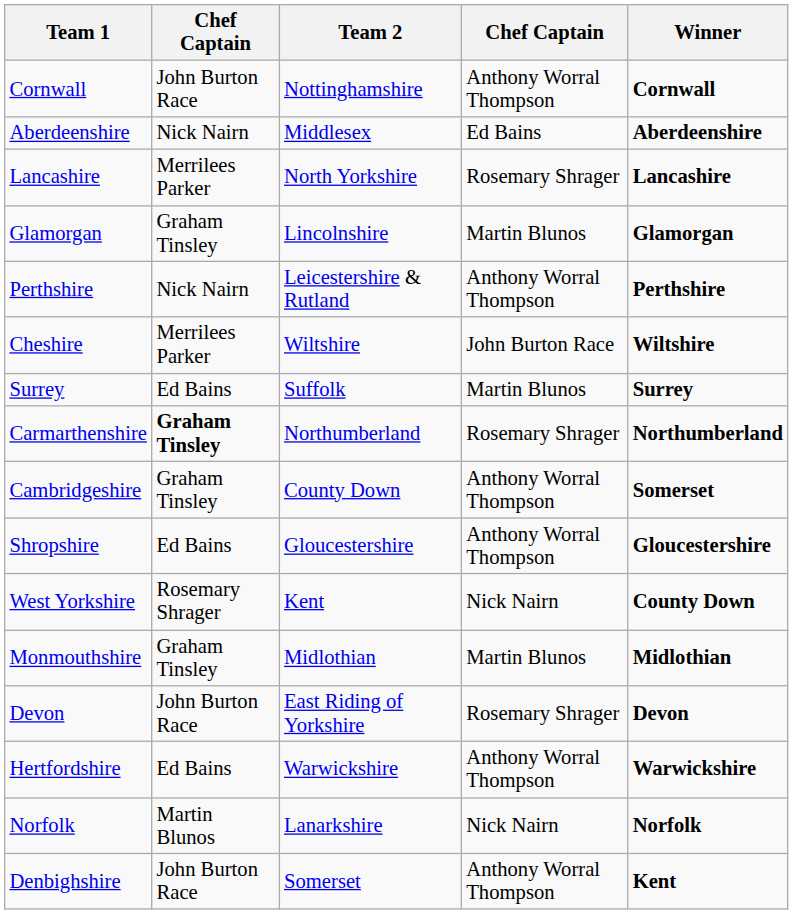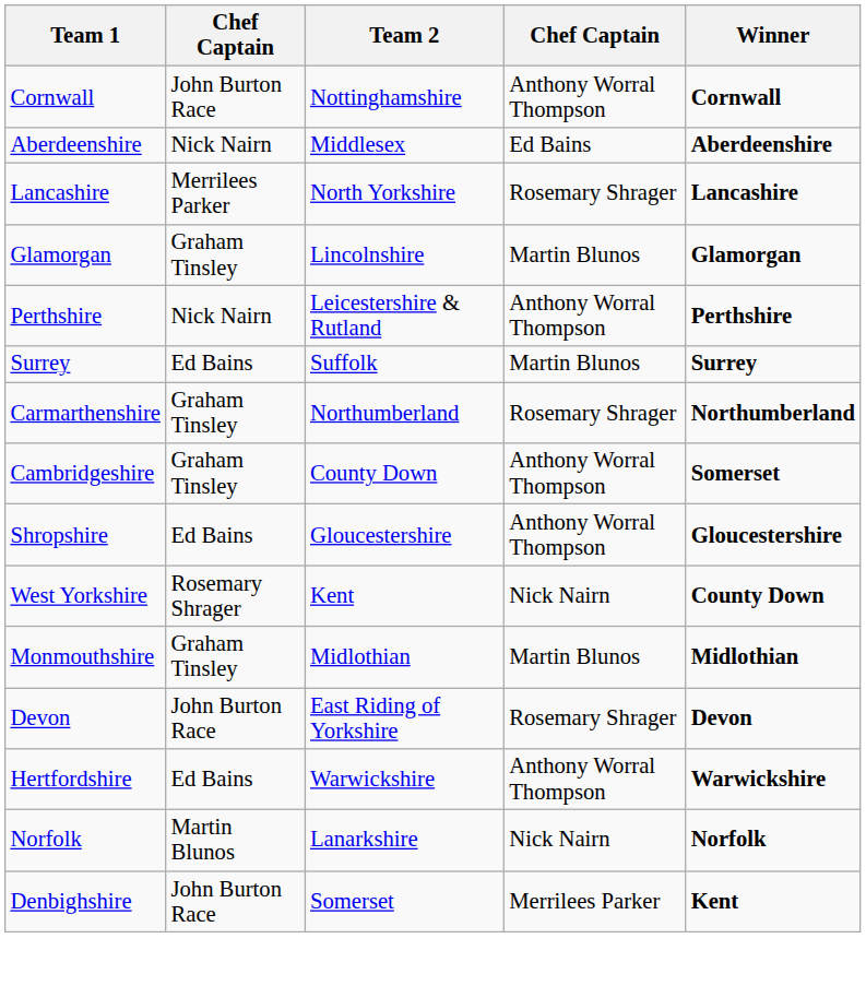 <table class="wikitable" border="1">
 <tr>
 <th>Team 1</th>
 <th>Chef Captain</th>
 <th>Team 2</th>
 <th>Chef Captain</th>
 <th>Winner</th>
 </tr>
 <tr>
 <td><a href='#'>Cornwall</a></td>
 <td>John Burton Race</td>
 <td><a href='#'>Nottinghamshire</a></td>
 <td>Anthony Worral Thompson</td>
 <td><strong>Cornwall</strong></td>
 </tr>
 <tr>
 <td><a href='#'>Aberdeenshire</a></td>
 <td>Nick Nairn</td>
 <td><a href='#'>Middlesex</a></td>
 <td>Ed Bains</td>
 <td><strong>Aberdeenshire</strong></td>
 </tr>
 <tr>
 <td><a href='#'>Lancashire</a></td>
 <td>Merrilees Parker</td>
 <td><a href='#'>North Yorkshire</a></td>
 <td>Rosemary Shrager</td>
 <td><strong>Lancashire</strong></td>
 </tr>
 <tr>
 <td><a href='#'>Glamorgan</a></td>
 <td>Graham Tinsley</td>
 <td><a href='#'>Lincolnshire</a></td>
 <td>Martin Blunos</td>
 <td><strong>Glamorgan</strong></td>
 </tr>
 <tr>
 <td><a href='#'>Perthshire</a></td>
 <td>Nick Nairn</td>
 <td><a href='#'>Leicestershire</a> & <a href='#'>Rutland</a></td>
 <td>Anthony Worral Thompson</td>
 <td><strong>Perthshire</strong></td>
 </tr>
 <tr>
-<td><a href='#'>Cheshire</a></td>
-<td>Merrilees Parker</td>
-<td><a href='#'>Wiltshire</a></td>
-<td>John Burton Race</td>
-<td><strong>Wiltshire</strong></td>
-</tr>
-<tr>
 <td><a href='#'>Surrey</a></td>
 <td>Ed Bains</td>
 <td><a href='#'>Suffolk</a></td>
 <td>Martin Blunos</td>
 <td><strong>Surrey</strong></td>
 </tr>
 <tr>
 <td><a href='#'>Carmarthenshire</a></td>
-<td><strong>Graham Tinsley</strong></td>
+<td>Graham Tinsley</td>
 <td><a href='#'>Northumberland</a></td>
 <td>Rosemary Shrager</td>
 <td><strong>Northumberland</strong></td>
 </tr>
 <tr>
 <td><a href='#'>Cambridgeshire</a></td>
 <td>Graham Tinsley</td>
 <td><a href='#'>County Down</a></td>
 <td>Anthony Worral Thompson</td>
 <td><strong>Somerset</strong></td>
 </tr>
 <tr>
 <td><a href='#'>Shropshire</a></td>
 <td>Ed Bains</td>
 <td><a href='#'>Gloucestershire</a></td>
 <td>Anthony Worral Thompson</td>
 <td><strong>Gloucestershire</strong></td>
 </tr>
 <tr>
 <td><a href='#'>West Yorkshire</a></td>
 <td>Rosemary Shrager</td>
 <td><a href='#'>Kent</a></td>
 <td>Nick Nairn</td>
 <td><strong>County Down</strong></td>
 </tr>
 <tr>
 <td><a href='#'>Monmouthshire</a></td>
 <td>Graham Tinsley</td>
 <td><a href='#'>Midlothian</a></td>
 <td>Martin Blunos</td>
 <td><strong>Midlothian</strong></td>
 </tr>
 <tr>
 <td><a href='#'>Devon</a></td>
 <td>John Burton Race</td>
 <td><a href='#'>East Riding of Yorkshire</a></td>
 <td>Rosemary Shrager</td>
 <td><strong>Devon</strong></td>
 </tr>
 <tr>
 <td><a href='#'>Hertfordshire</a></td>
 <td>Ed Bains</td>
 <td><a href='#'>Warwickshire</a></td>
 <td>Anthony Worral Thompson</td>
 <td><strong>Warwickshire</strong></td>
 </tr>
 <tr>
 <td><a href='#'>Norfolk</a></td>
 <td>Martin Blunos</td>
 <td><a href='#'>Lanarkshire</a></td>
 <td>Nick Nairn</td>
 <td><strong>Norfolk</strong></td>
 </tr>
 <tr>
 <td><a href='#'>Denbighshire</a></td>
 <td>John Burton Race</td>
 <td><a href='#'>Somerset</a></td>
-<td>Anthony Worral Thompson</td>
+<td>Merrilees Parker</td>
 <td><strong>Kent</strong></td>
 </tr>
 </table>
